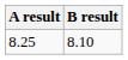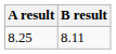 <table class="wikitable" border="1" align="upright">
 <tr>
 <th>A result</th>
 <th>B result</th>
 </tr>
 <tr>
 <td>8.25</td>
-<td>8.10</td>
+<td>8.11</td>
 </tr>
 </table>
